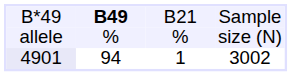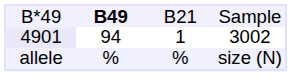 <table border="0" cellspacing="0" cellpadding="0" style="text-align:center; background:#ffffff; margin-right: 1em; border:2px #e0e0ff solid;">
 <tr style="background:#f0f0ff">
 <td style="width:60px">B*49</td>
 <td style="width:60px"><strong>B49</strong></td>
 <td style="width:60px">B21</td>
 <td style="width:60px">Sample</td>
 </tr>
+<tr>
+<td style = "background:#e8e8f8">4901</td>
+<td>94</td>
+<td>1</td>
+<td>3002</td>
+</tr>
 <tr style="background:#f0f0ff">
 <td>allele</td>
 <td>%</td>
 <td>%</td>
 <td>size (N)</td>
 </tr>
-<tr>
-<td style = "background:#e8e8f8">4901</td>
-<td>94</td>
-<td>1</td>
-<td>3002</td>
-</tr>
 </table>
